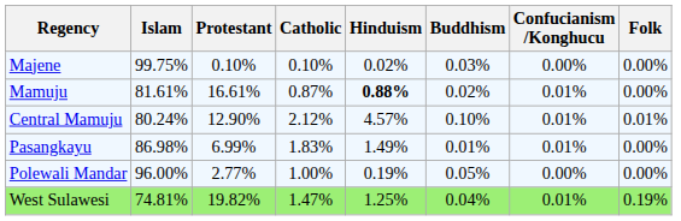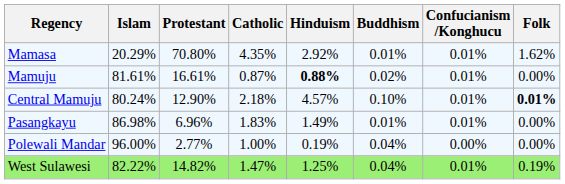 <table class="wikitable sortable" style="text-align:center">
 <tr>
 <th>Regency</th>
 <th>Islam</th>
 <th>Protestant</th>
 <th>Catholic</th>
 <th>Hinduism</th>
 <th>Buddhism</th>
 <th>Confucianism<br>/Konghucu</th>
 <th>Folk</th>
 </tr>
 <tr style="background:#f0f8ff;">
-<td style="text-align:left"><a href='#'>Majene</a></td>
-<td>99.75%</td>
-<td>0.10%</td>
-<td>0.10%</td>
-<td>0.02%</td>
-<td>0.03%</td>
-<td>0.00%</td>
-<td>0.00%</td>
+<td style="text-align:left"><a href='#'>Mamasa</a></td>
+<td>20.29%</td>
+<td>70.80%</td>
+<td>4.35%</td>
+<td>2.92%</td>
+<td>0.01%</td>
+<td>0.01%</td>
+<td>1.62%</td>
 </tr>
 <tr style="background:#f0f8ff;">
 <td style="text-align:left"><a href='#'>Mamuju</a></td>
 <td>81.61%</td>
 <td>16.61%</td>
 <td>0.87%</td>
 <td><strong>0.88%</strong></td>
 <td>0.02%</td>
 <td>0.01%</td>
 <td>0.00%</td>
 </tr>
 <tr style="background:#f0f8ff;">
 <td style="text-align:left"><a href='#'>Central Mamuju</a></td>
 <td>80.24%</td>
 <td>12.90%</td>
-<td>2.12%</td>
+<td>2.18%</td>
 <td>4.57%</td>
 <td>0.10%</td>
 <td>0.01%</td>
-<td>0.01%</td>
+<td><strong>0.01%</strong></td>
 </tr>
 <tr style="background:#f0f8ff;">
 <td style="text-align:left"><a href='#'>Pasangkayu</a></td>
 <td>86.98%</td>
-<td>6.99%</td>
+<td>6.96%</td>
 <td>1.83%</td>
 <td>1.49%</td>
 <td>0.01%</td>
 <td>0.01%</td>
 <td>0.00%</td>
 </tr>
 <tr style="background:#f0f8ff;">
 <td style="text-align:left"><a href='#'>Polewali Mandar</a></td>
 <td>96.00%</td>
 <td>2.77%</td>
 <td>1.00%</td>
 <td>0.19%</td>
-<td>0.05%</td>
+<td>0.04%</td>
 <td>0.00%</td>
 <td>0.00%</td>
 </tr>
 <tr style="background:#9cef75;">
 <td style="text-align:left">West Sulawesi</td>
-<td>74.81%</td>
-<td>19.82%</td>
+<td>82.22%</td>
+<td>14.82%</td>
 <td>1.47%</td>
 <td>1.25%</td>
 <td>0.04%</td>
 <td>0.01%</td>
 <td>0.19%</td>
 </tr>
 </table>
